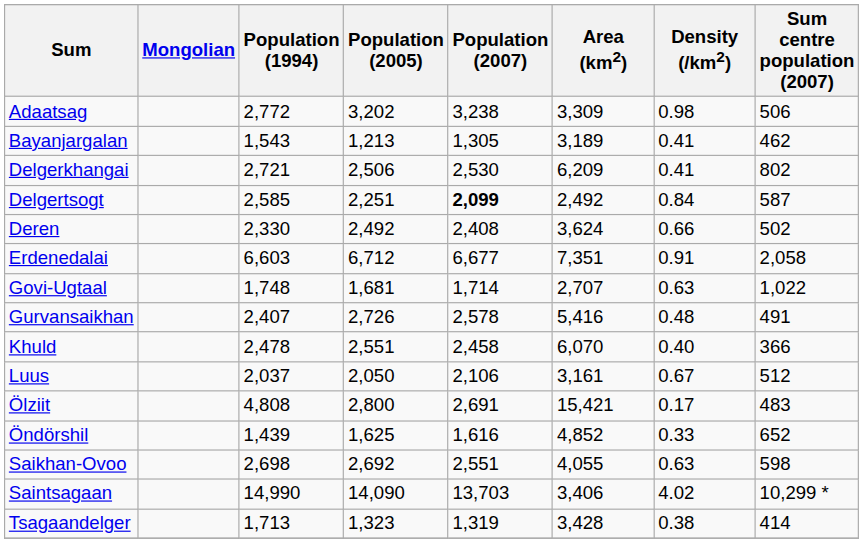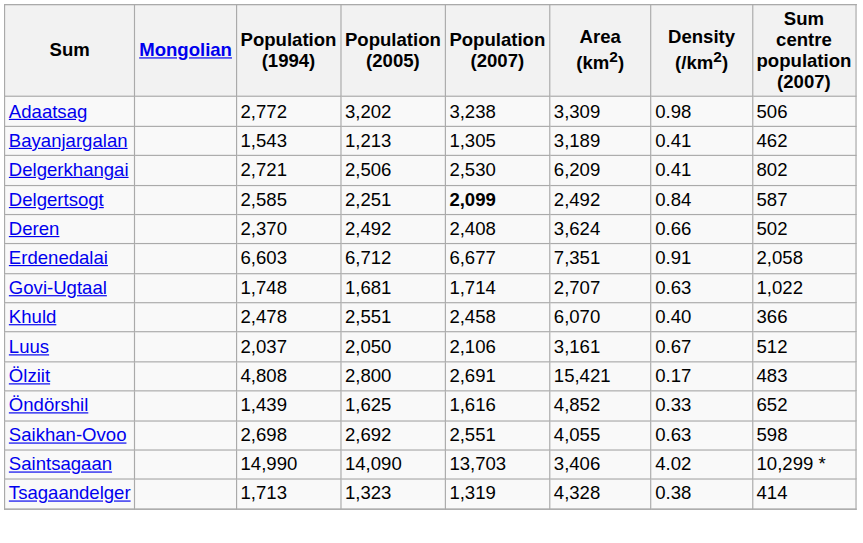 <table class="wikitable">
 <tr>
 </tr>
 <tr>
 <th>Sum</th>
 <th><a href='#'>Mongolian</a></th>
 <th style="width: 80px;">Population<br>(1994)</th>
 <th style="width: 80px;">Population<br> (2005)</th>
 <th style="width: 80px;">Population<br> (2007)</th>
 <th style="width: 80px;">Area<br> (km<sup>2</sup>)</th>
 <th style="width: 80px;">Density<br> (/km<sup>2</sup>)</th>
 <th style="width: 80px;">Sum centre<br> population<br> (2007)</th>
 </tr>
 <tr>
 <td><a href='#'>Adaatsag</a></td>
 <td></td>
 <td>2,772</td>
 <td>3,202</td>
 <td>3,238</td>
 <td>3,309</td>
 <td>0.98</td>
 <td>506</td>
 </tr>
 <tr>
 <td><a href='#'>Bayanjargalan</a></td>
 <td></td>
 <td>1,543</td>
 <td>1,213</td>
 <td>1,305</td>
 <td>3,189</td>
 <td>0.41</td>
 <td>462</td>
 </tr>
 <tr>
 <td><a href='#'>Delgerkhangai</a></td>
 <td></td>
 <td>2,721</td>
 <td>2,506</td>
 <td>2,530</td>
 <td>6,209</td>
 <td>0.41</td>
 <td>802</td>
 </tr>
 <tr>
 <td><a href='#'>Delgertsogt</a></td>
 <td></td>
 <td>2,585</td>
 <td>2,251</td>
 <td><strong>2,099</strong></td>
 <td>2,492</td>
 <td>0.84</td>
 <td>587</td>
 </tr>
 <tr>
 <td><a href='#'>Deren</a></td>
 <td></td>
-<td>2,330</td>
+<td>2,370</td>
 <td>2,492</td>
 <td>2,408</td>
 <td>3,624</td>
 <td>0.66</td>
 <td>502</td>
 </tr>
 <tr>
 <td><a href='#'>Erdenedalai</a></td>
 <td></td>
 <td>6,603</td>
 <td>6,712</td>
 <td>6,677</td>
 <td>7,351</td>
 <td>0.91</td>
 <td>2,058</td>
 </tr>
 <tr>
 <td><a href='#'>Govi-Ugtaal</a></td>
 <td></td>
 <td>1,748</td>
 <td>1,681</td>
 <td>1,714</td>
 <td>2,707</td>
 <td>0.63</td>
 <td>1,022</td>
-</tr>
-<tr>
-<td><a href='#'>Gurvansaikhan</a></td>
-<td></td>
-<td>2,407</td>
-<td>2,726</td>
-<td>2,578</td>
-<td>5,416</td>
-<td>0.48</td>
-<td>491</td>
 </tr>
 <tr>
 <td><a href='#'>Khuld</a></td>
 <td></td>
 <td>2,478</td>
 <td>2,551</td>
 <td>2,458</td>
 <td>6,070</td>
 <td>0.40</td>
 <td>366</td>
 </tr>
 <tr>
 <td><a href='#'>Luus</a></td>
 <td></td>
 <td>2,037</td>
 <td>2,050</td>
 <td>2,106</td>
 <td>3,161</td>
 <td>0.67</td>
 <td>512</td>
 </tr>
 <tr>
 <td><a href='#'>Ölziit</a></td>
 <td></td>
 <td>4,808</td>
 <td>2,800</td>
 <td>2,691</td>
 <td>15,421</td>
 <td>0.17</td>
 <td>483</td>
 </tr>
 <tr>
 <td><a href='#'>Öndörshil</a></td>
 <td></td>
 <td>1,439</td>
 <td>1,625</td>
 <td>1,616</td>
 <td>4,852</td>
 <td>0.33</td>
 <td>652</td>
 </tr>
 <tr>
 <td><a href='#'>Saikhan-Ovoo</a></td>
 <td></td>
 <td>2,698</td>
 <td>2,692</td>
 <td>2,551</td>
 <td>4,055</td>
 <td>0.63</td>
 <td>598</td>
 </tr>
 <tr>
 <td><a href='#'>Saintsagaan</a></td>
 <td></td>
 <td>14,990</td>
 <td>14,090</td>
 <td>13,703</td>
 <td>3,406</td>
 <td>4.02</td>
 <td>10,299 *</td>
 </tr>
 <tr>
 <td><a href='#'>Tsagaandelger</a></td>
 <td></td>
 <td>1,713</td>
 <td>1,323</td>
 <td>1,319</td>
-<td>3,428</td>
+<td>4,328</td>
 <td>0.38</td>
 <td>414</td>
 </tr>
 <tr>
 </tr>
 </table>
